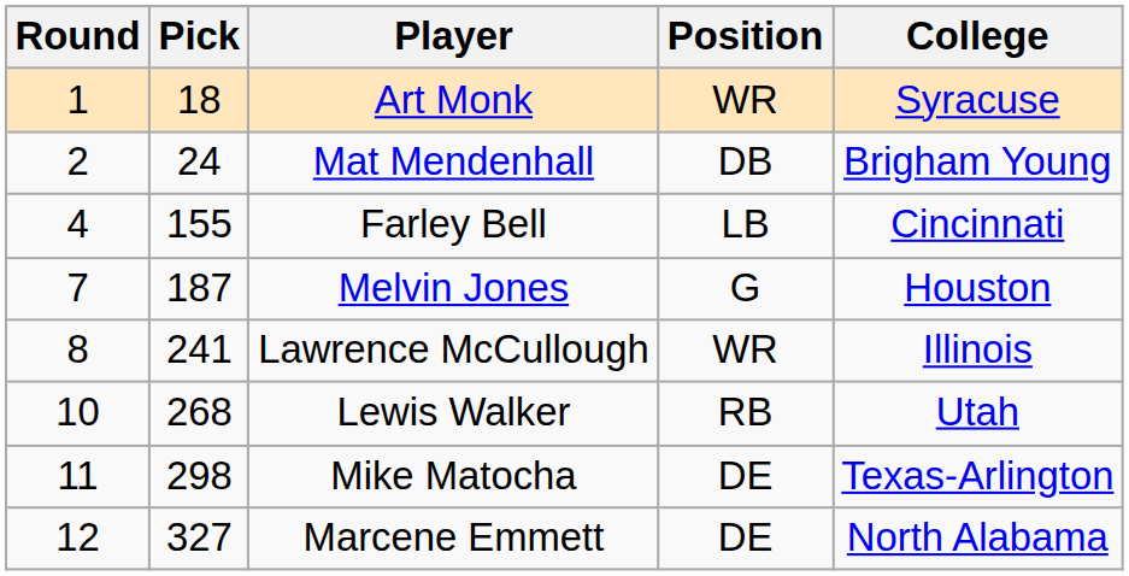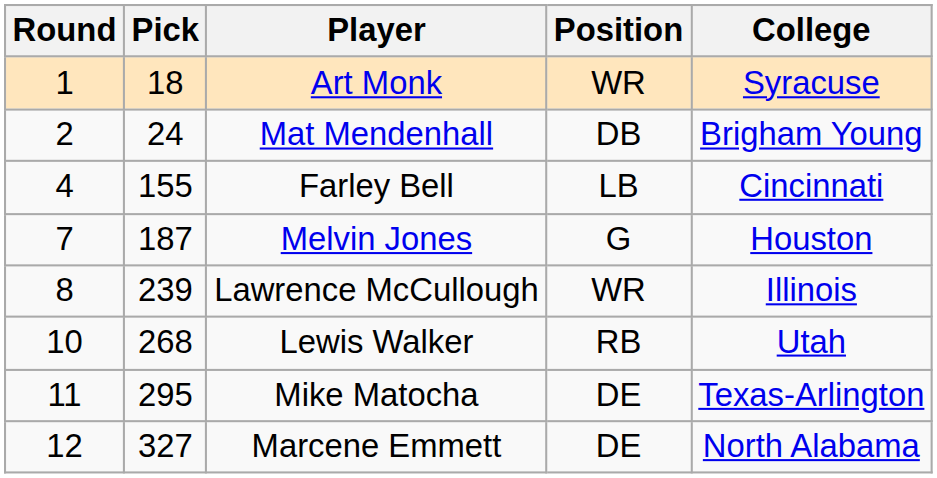 <table class="wikitable sortable sortable"  style="text-align:center;">
 <tr>
 <th>Round</th>
 <th>Pick</th>
 <th>Player</th>
 <th>Position</th>
 <th>College</th>
 </tr>
 <tr style="background:#ffe6bd;">
 <td>1</td>
 <td>18</td>
 <td><a href='#'>Art Monk</a></td>
 <td>WR</td>
 <td><a href='#'>Syracuse</a></td>
 </tr>
 <tr>
 <td>2</td>
 <td>24</td>
 <td><a href='#'>Mat Mendenhall</a></td>
 <td>DB</td>
 <td><a href='#'>Brigham Young</a></td>
 </tr>
 <tr>
 <td>4</td>
 <td>155</td>
 <td>Farley Bell</td>
 <td>LB</td>
 <td><a href='#'>Cincinnati</a></td>
 </tr>
 <tr>
 <td>7</td>
 <td>187</td>
 <td><a href='#'>Melvin Jones</a></td>
 <td>G</td>
 <td><a href='#'>Houston</a></td>
 </tr>
 <tr>
 <td>8</td>
-<td>241</td>
+<td>239</td>
 <td>Lawrence McCullough</td>
 <td>WR</td>
 <td><a href='#'>Illinois</a></td>
 </tr>
 <tr>
 <td>10</td>
 <td>268</td>
 <td>Lewis Walker</td>
 <td>RB</td>
 <td><a href='#'>Utah</a></td>
 </tr>
 <tr>
 <td>11</td>
-<td>298</td>
+<td>295</td>
 <td>Mike Matocha</td>
 <td>DE</td>
 <td><a href='#'>Texas-Arlington</a></td>
 </tr>
 <tr>
 <td>12</td>
 <td>327</td>
 <td>Marcene Emmett</td>
 <td>DE</td>
 <td><a href='#'>North Alabama</a></td>
 </tr>
 </table>
